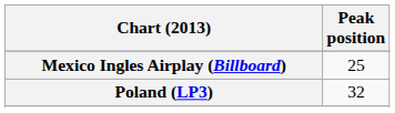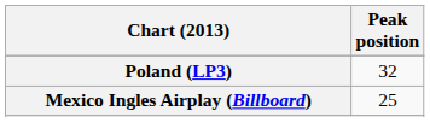 <table class="wikitable sortable plainrowheaders">
 <tr>
 <th style="width:18em;">Chart (2013)</th>
 <th>Peak<br>position</th>
 </tr>
 <tr>
 </tr>
 <tr>
 </tr>
 <tr>
 </tr>
 <tr>
+<th scope="row">Poland (<a href='#'>LP3</a>)</th>
+<td align="center">32</td>
+</tr>
+<tr>
 <th scope="row">Mexico Ingles Airplay (<em><a href='#'>Billboard</a></em>)</th>
 <td align="center">25</td>
-</tr>
-<tr>
-<th scope="row">Poland (<a href='#'>LP3</a>)</th>
-<td align="center">32</td>
 </tr>
 <tr>
 </tr>
 <tr>
 </tr>
 <tr>
 </tr>
 <tr>
 </tr>
 </table>
